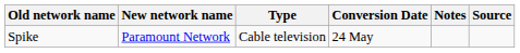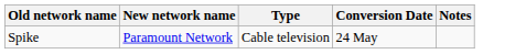 <table class="wikitable">
 <tr>
 <th>Old network name</th>
 <th>New network name</th>
 <th>Type</th>
 <th>Conversion Date</th>
 <th>Notes</th>
-<th>Source</th>
 </tr>
 <tr>
 <td>Spike</td>
 <td><a href='#'>Paramount Network</a></td>
 <td>Cable television</td>
 <td>24 May</td>
 <td></td>
-<td></td>
 </tr>
 </table>
